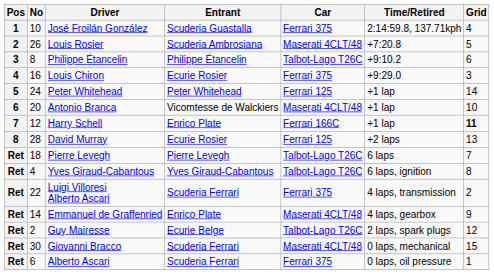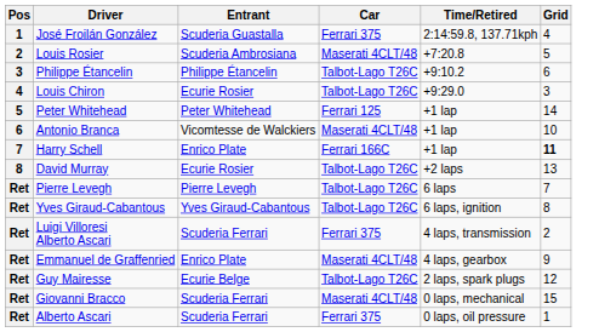 <table class="wikitable" style="font-size: 95%;">
 <tr>
 <th>Pos</th>
-<th>No</th>
 <th>Driver</th>
 <th>Entrant</th>
 <th>Car</th>
 <th>Time/Retired</th>
 <th>Grid</th>
 </tr>
 <tr>
 <th>1</th>
-<td>10</td>
 <td> <a href='#'>José Froilán González</a></td>
 <td><a href='#'>Scuderia Guastalla</a></td>
 <td><a href='#'>Ferrari 375</a></td>
 <td>2:14:59.8, 137.71kph</td>
 <td>4</td>
 </tr>
 <tr>
 <th>2</th>
-<td>26</td>
 <td> <a href='#'>Louis Rosier</a></td>
 <td><a href='#'>Scuderia Ambrosiana</a></td>
 <td><a href='#'>Maserati 4CLT/48</a></td>
 <td>+7:20.8</td>
 <td>5</td>
 </tr>
 <tr>
 <th>3</th>
-<td>8</td>
 <td> <a href='#'>Philippe Étancelin</a></td>
 <td><a href='#'>Philippe Étancelin</a></td>
 <td><a href='#'>Talbot-Lago T26C</a></td>
 <td>+9:10.2</td>
 <td>6</td>
 </tr>
 <tr>
 <th>4</th>
-<td>16</td>
 <td> <a href='#'>Louis Chiron</a></td>
 <td><a href='#'>Ecurie Rosier</a></td>
-<td><a href='#'>Ferrari 375</a></td>
+<td><a href='#'>Talbot-Lago T26C</a></td>
 <td>+9:29.0</td>
 <td>3</td>
 </tr>
 <tr>
 <th>5</th>
-<td>24</td>
 <td> <a href='#'>Peter Whitehead</a></td>
 <td><a href='#'>Peter Whitehead</a></td>
 <td><a href='#'>Ferrari 125</a></td>
 <td>+1 lap</td>
 <td>14</td>
 </tr>
 <tr>
 <th>6</th>
-<td>20</td>
 <td> <a href='#'>Antonio Branca</a></td>
 <td>Vicomtesse de Walckiers</td>
 <td><a href='#'>Maserati 4CLT/48</a></td>
 <td>+1 lap</td>
 <td>10</td>
 </tr>
 <tr>
 <th>7</th>
-<td>12</td>
 <td> <a href='#'>Harry Schell</a></td>
 <td><a href='#'>Enrico Plate</a></td>
 <td><a href='#'>Ferrari 166C</a></td>
 <td>+1 lap</td>
 <td><strong>11</strong></td>
 </tr>
 <tr>
 <th>8</th>
-<td>28</td>
 <td> <a href='#'>David Murray</a></td>
 <td><a href='#'>Ecurie Rosier</a></td>
-<td><a href='#'>Ferrari 125</a></td>
+<td><a href='#'>Talbot-Lago T26C</a></td>
 <td>+2 laps</td>
 <td>13</td>
 </tr>
 <tr>
 <th>Ret</th>
-<td>18</td>
 <td> <a href='#'>Pierre Levegh</a></td>
 <td><a href='#'>Pierre Levegh</a></td>
 <td><a href='#'>Talbot-Lago T26C</a></td>
 <td>6 laps</td>
 <td>7</td>
 </tr>
 <tr>
 <th>Ret</th>
-<td>4</td>
 <td> <a href='#'>Yves Giraud-Cabantous</a></td>
 <td><a href='#'>Yves Giraud-Cabantous</a></td>
 <td><a href='#'>Talbot-Lago T26C</a></td>
 <td>6 laps, ignition</td>
 <td>8</td>
 </tr>
 <tr>
 <th>Ret</th>
-<td>22</td>
 <td> <a href='#'>Luigi Villoresi</a><br> <a href='#'>Alberto Ascari</a></td>
 <td><a href='#'>Scuderia Ferrari</a></td>
 <td><a href='#'>Ferrari 375</a></td>
 <td>4 laps, transmission</td>
 <td>2</td>
 </tr>
 <tr>
 <th>Ret</th>
-<td>14</td>
 <td> <a href='#'>Emmanuel de Graffenried</a></td>
 <td><a href='#'>Enrico Plate</a></td>
 <td><a href='#'>Maserati 4CLT/48</a></td>
 <td>4 laps, gearbox</td>
 <td>9</td>
 </tr>
 <tr>
 <th>Ret</th>
-<td>2</td>
 <td> <a href='#'>Guy Mairesse</a></td>
 <td><a href='#'>Ecurie Belge</a></td>
 <td><a href='#'>Talbot-Lago T26C</a></td>
 <td>2 laps, spark plugs</td>
 <td>12</td>
 </tr>
 <tr>
 <th>Ret</th>
-<td>30</td>
 <td> <a href='#'>Giovanni Bracco</a></td>
 <td><a href='#'>Scuderia Ferrari</a></td>
 <td><a href='#'>Maserati 4CLT/48</a></td>
 <td>0 laps, mechanical</td>
 <td>15</td>
 </tr>
 <tr>
 <th>Ret</th>
-<td>6</td>
 <td> <a href='#'>Alberto Ascari</a></td>
 <td><a href='#'>Scuderia Ferrari</a></td>
 <td><a href='#'>Ferrari 375</a></td>
 <td>0 laps, oil pressure</td>
 <td>1</td>
 </tr>
 </table>
